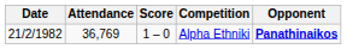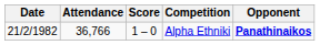 <table class="wikitable" style="text-align:center;margin-left:1em">
 <tr>
 <th>Date</th>
 <th>Attendance</th>
 <th>Score</th>
 <th>Competition</th>
 <th>Opponent</th>
 </tr>
 <tr>
 <td>21/2/1982</td>
-<td>36,769</td>
+<td>36,766</td>
 <td>1 – 0</td>
 <td><a href='#'>Alpha Ethniki</a></td>
 <td><strong><a href='#'>Panathinaikos</a></strong></td>
 </tr>
 </table>
